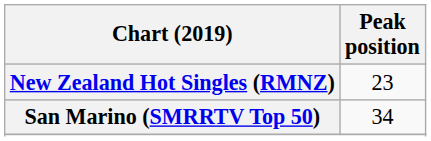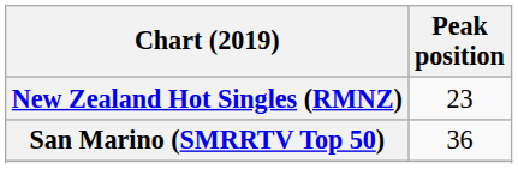 <table class="wikitable sortable plainrowheaders" style="text-align:center">
 <tr>
 <th scope="col">Chart (2019)</th>
 <th scope="col">Peak<br>position</th>
 </tr>
 <tr>
 <th scope="row"><a href='#'>New Zealand Hot Singles</a> (<a href='#'>RMNZ</a>)</th>
 <td>23</td>
 </tr>
 <tr>
 <th scope="row">San Marino (<a href='#'>SMRRTV Top 50</a>)</th>
-<td>34</td>
+<td>36</td>
 </tr>
 <tr>
 </tr>
 <tr>
 </tr>
 </table>
